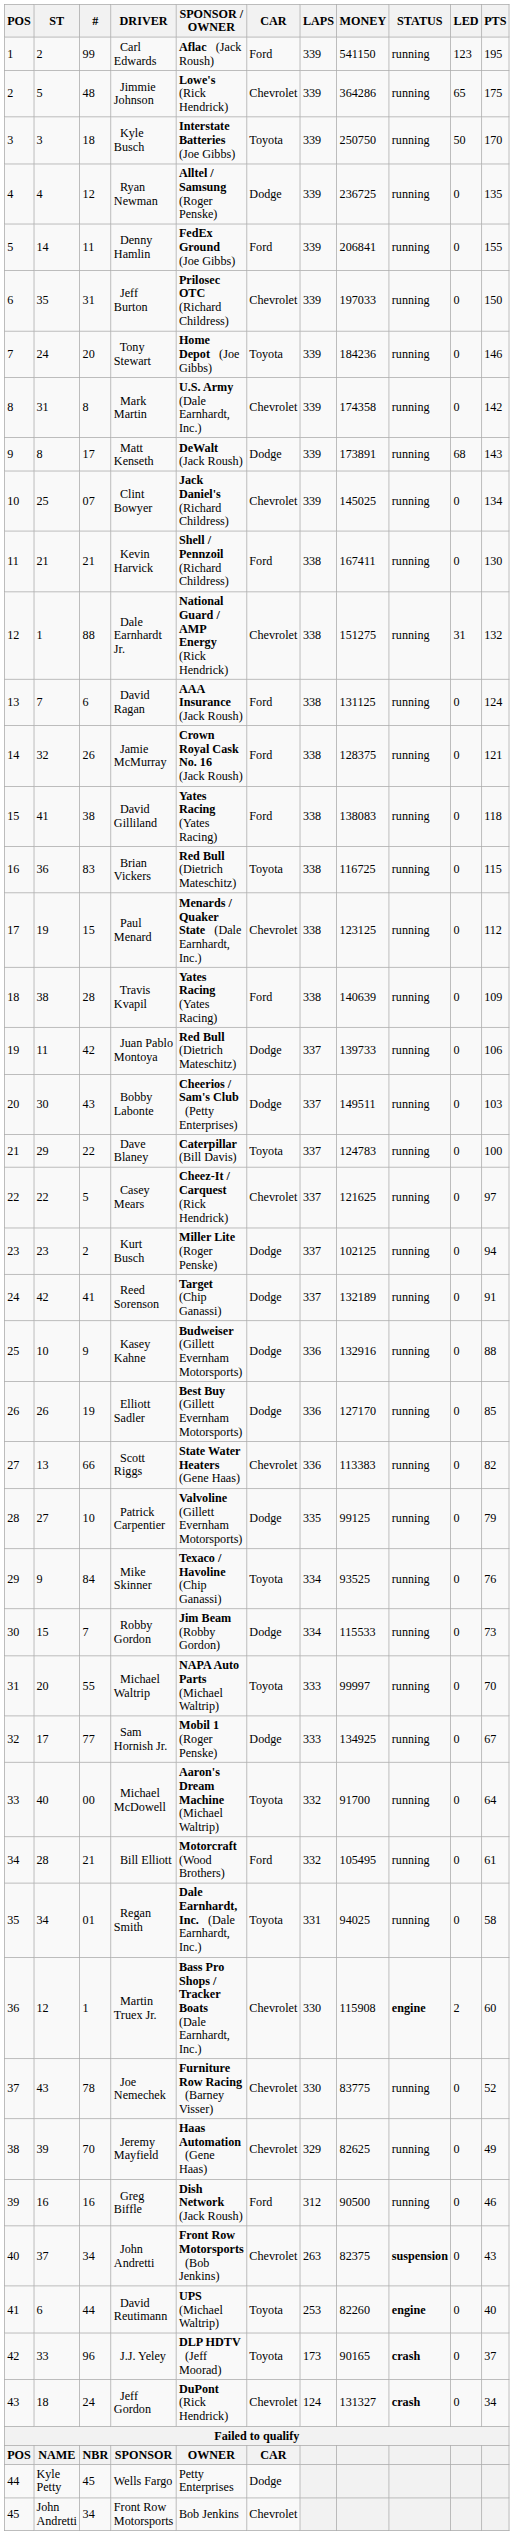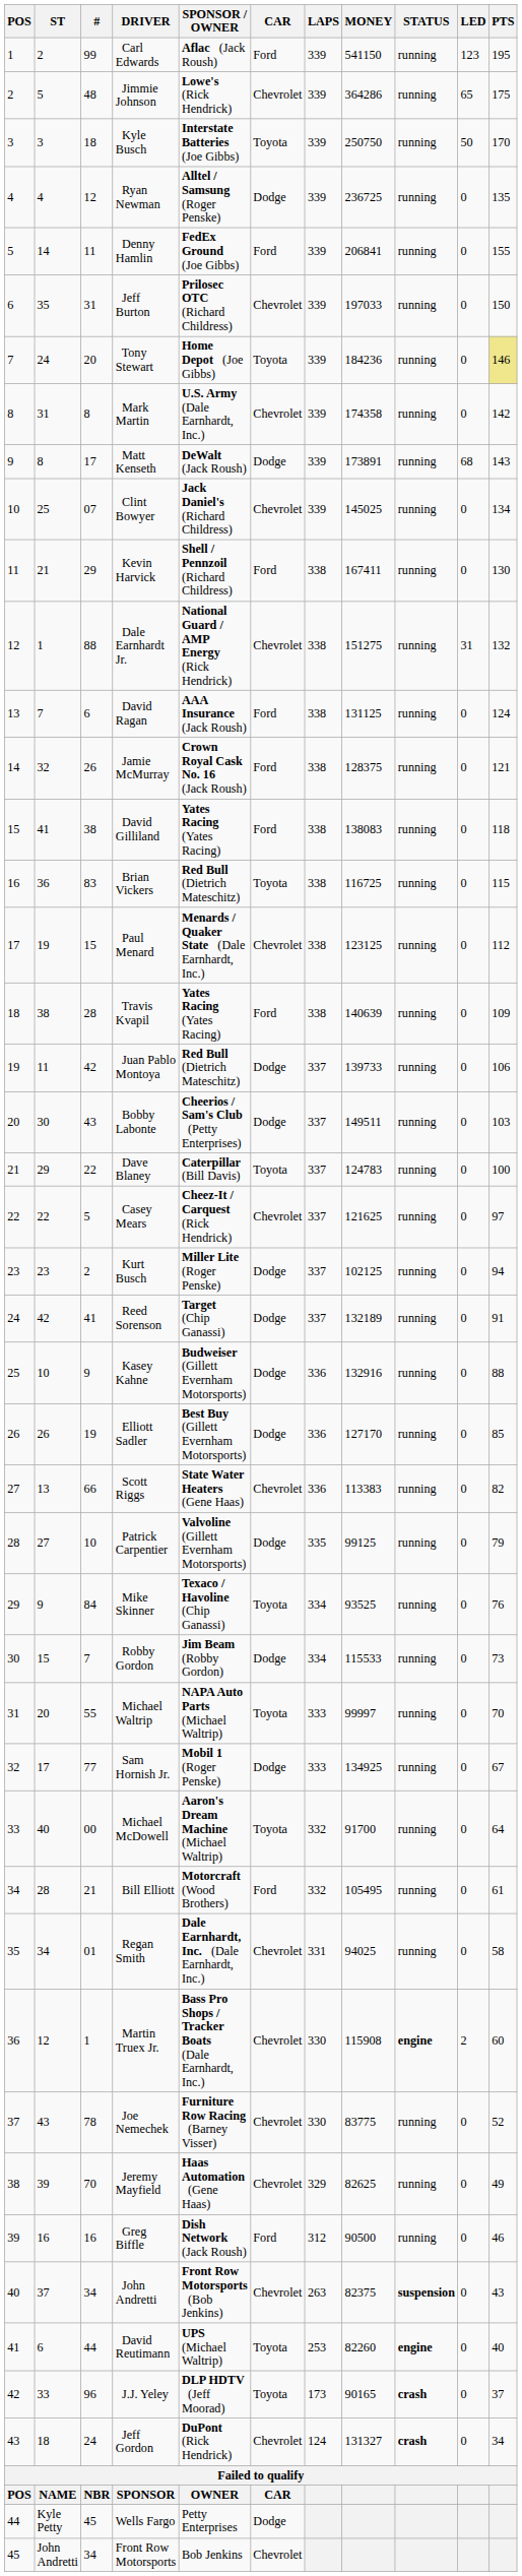 <table class="wikitable">
 <tr>
 <th>POS</th>
 <th>ST</th>
 <th>#</th>
 <th>DRIVER</th>
 <th>SPONSOR / OWNER</th>
 <th>CAR</th>
 <th>LAPS</th>
 <th>MONEY</th>
 <th>STATUS</th>
 <th>LED</th>
 <th>PTS</th>
 </tr>
 <tr>
 <td>1</td>
 <td>2</td>
 <td>99</td>
 <td>  Carl Edwards</td>
 <td><strong>Aflac</strong>   (Jack Roush)</td>
 <td>Ford</td>
 <td>339</td>
 <td>541150</td>
 <td>running</td>
 <td>123</td>
 <td>195</td>
 </tr>
 <tr>
 <td>2</td>
 <td>5</td>
 <td>48</td>
 <td>  Jimmie Johnson</td>
 <td><strong>Lowe's</strong>   (Rick Hendrick)</td>
 <td>Chevrolet</td>
 <td>339</td>
 <td>364286</td>
 <td>running</td>
 <td>65</td>
 <td>175</td>
 </tr>
 <tr>
 <td>3</td>
 <td>3</td>
 <td>18</td>
 <td>  Kyle Busch</td>
 <td><strong>Interstate Batteries</strong>   (Joe Gibbs)</td>
 <td>Toyota</td>
 <td>339</td>
 <td>250750</td>
 <td>running</td>
 <td>50</td>
 <td>170</td>
 </tr>
 <tr>
 <td>4</td>
 <td>4</td>
 <td>12</td>
 <td>  Ryan Newman</td>
 <td><strong>Alltel / Samsung</strong>   (Roger Penske)</td>
 <td>Dodge</td>
 <td>339</td>
 <td>236725</td>
 <td>running</td>
 <td>0</td>
 <td>135</td>
 </tr>
 <tr>
 <td>5</td>
 <td>14</td>
 <td>11</td>
 <td>  Denny Hamlin</td>
 <td><strong>FedEx Ground</strong>   (Joe Gibbs)</td>
 <td>Ford</td>
 <td>339</td>
 <td>206841</td>
 <td>running</td>
 <td>0</td>
 <td>155</td>
 </tr>
 <tr>
 <td>6</td>
 <td>35</td>
 <td>31</td>
 <td>  Jeff Burton</td>
 <td><strong>Prilosec OTC</strong>   (Richard Childress)</td>
 <td>Chevrolet</td>
 <td>339</td>
 <td>197033</td>
 <td>running</td>
 <td>0</td>
 <td>150</td>
 </tr>
 <tr>
 <td>7</td>
 <td>24</td>
 <td>20</td>
 <td>  Tony Stewart</td>
 <td><strong>Home Depot</strong>   (Joe Gibbs)</td>
 <td>Toyota</td>
 <td>339</td>
 <td>184236</td>
 <td>running</td>
 <td>0</td>
-<td>146</td>
+<td style="background: khaki;">146</td>
 </tr>
 <tr>
 <td>8</td>
 <td>31</td>
 <td>8</td>
 <td>  Mark Martin</td>
 <td><strong>U.S. Army</strong>   (Dale Earnhardt, Inc.)</td>
 <td>Chevrolet</td>
 <td>339</td>
 <td>174358</td>
 <td>running</td>
 <td>0</td>
 <td>142</td>
 </tr>
 <tr>
 <td>9</td>
 <td>8</td>
 <td>17</td>
 <td>  Matt Kenseth</td>
 <td><strong>DeWalt</strong>   (Jack Roush)</td>
 <td>Dodge</td>
 <td>339</td>
 <td>173891</td>
 <td>running</td>
 <td>68</td>
 <td>143</td>
 </tr>
 <tr>
 <td>10</td>
 <td>25</td>
 <td>07</td>
 <td>  Clint Bowyer</td>
 <td><strong>Jack Daniel's</strong>   (Richard Childress)</td>
 <td>Chevrolet</td>
 <td>339</td>
 <td>145025</td>
 <td>running</td>
 <td>0</td>
 <td>134</td>
 </tr>
 <tr>
 <td>11</td>
 <td>21</td>
-<td>21</td>
+<td>29</td>
 <td>  Kevin Harvick</td>
 <td><strong>Shell / Pennzoil</strong>   (Richard Childress)</td>
 <td>Ford</td>
 <td>338</td>
 <td>167411</td>
 <td>running</td>
 <td>0</td>
 <td>130</td>
 </tr>
 <tr>
 <td>12</td>
 <td>1</td>
 <td>88</td>
 <td>  Dale Earnhardt Jr.</td>
 <td><strong>National Guard / AMP Energy</strong>   (Rick Hendrick)</td>
 <td>Chevrolet</td>
 <td>338</td>
 <td>151275</td>
 <td>running</td>
 <td>31</td>
 <td>132</td>
 </tr>
 <tr>
 <td>13</td>
 <td>7</td>
 <td>6</td>
 <td>  David Ragan</td>
 <td><strong>AAA Insurance</strong>   (Jack Roush)</td>
 <td>Ford</td>
 <td>338</td>
 <td>131125</td>
 <td>running</td>
 <td>0</td>
 <td>124</td>
 </tr>
 <tr>
 <td>14</td>
 <td>32</td>
 <td>26</td>
 <td>  Jamie McMurray</td>
 <td><strong>Crown Royal Cask No. 16</strong>   (Jack Roush)</td>
 <td>Ford</td>
 <td>338</td>
 <td>128375</td>
 <td>running</td>
 <td>0</td>
 <td>121</td>
 </tr>
 <tr>
 <td>15</td>
 <td>41</td>
 <td>38</td>
 <td>  David Gilliland</td>
 <td><strong>Yates Racing</strong>   (Yates Racing)</td>
 <td>Ford</td>
 <td>338</td>
 <td>138083</td>
 <td>running</td>
 <td>0</td>
 <td>118</td>
 </tr>
 <tr>
 <td>16</td>
 <td>36</td>
 <td>83</td>
 <td>  Brian Vickers</td>
 <td><strong>Red Bull</strong>   (Dietrich Mateschitz)</td>
 <td>Toyota</td>
 <td>338</td>
 <td>116725</td>
 <td>running</td>
 <td>0</td>
 <td>115</td>
 </tr>
 <tr>
 <td>17</td>
 <td>19</td>
 <td>15</td>
 <td>  Paul Menard</td>
 <td><strong>Menards / Quaker State</strong>   (Dale Earnhardt, Inc.)</td>
 <td>Chevrolet</td>
 <td>338</td>
 <td>123125</td>
 <td>running</td>
 <td>0</td>
 <td>112</td>
 </tr>
 <tr>
 <td>18</td>
 <td>38</td>
 <td>28</td>
 <td>  Travis Kvapil</td>
 <td><strong>Yates Racing</strong>   (Yates Racing)</td>
 <td>Ford</td>
 <td>338</td>
 <td>140639</td>
 <td>running</td>
 <td>0</td>
 <td>109</td>
 </tr>
 <tr>
 <td>19</td>
 <td>11</td>
 <td>42</td>
 <td>  Juan Pablo Montoya</td>
 <td><strong>Red Bull</strong>   (Dietrich Mateschitz)</td>
 <td>Dodge</td>
 <td>337</td>
 <td>139733</td>
 <td>running</td>
 <td>0</td>
 <td>106</td>
 </tr>
 <tr>
 <td>20</td>
 <td>30</td>
 <td>43</td>
 <td>  Bobby Labonte</td>
 <td><strong>Cheerios / Sam's Club</strong>   (Petty Enterprises)</td>
 <td>Dodge</td>
 <td>337</td>
 <td>149511</td>
 <td>running</td>
 <td>0</td>
 <td>103</td>
 </tr>
 <tr>
 <td>21</td>
 <td>29</td>
 <td>22</td>
 <td>  Dave Blaney</td>
 <td><strong>Caterpillar</strong>   (Bill Davis)</td>
 <td>Toyota</td>
 <td>337</td>
 <td>124783</td>
 <td>running</td>
 <td>0</td>
 <td>100</td>
 </tr>
 <tr>
 <td>22</td>
 <td>22</td>
 <td>5</td>
 <td>  Casey Mears</td>
 <td><strong>Cheez-It / Carquest</strong>   (Rick Hendrick)</td>
 <td>Chevrolet</td>
 <td>337</td>
 <td>121625</td>
 <td>running</td>
 <td>0</td>
 <td>97</td>
 </tr>
 <tr>
 <td>23</td>
 <td>23</td>
 <td>2</td>
 <td>  Kurt Busch</td>
 <td><strong>Miller Lite</strong>   (Roger Penske)</td>
 <td>Dodge</td>
 <td>337</td>
 <td>102125</td>
 <td>running</td>
 <td>0</td>
 <td>94</td>
 </tr>
 <tr>
 <td>24</td>
 <td>42</td>
 <td>41</td>
 <td>  Reed Sorenson</td>
 <td><strong>Target</strong>   (Chip Ganassi)</td>
 <td>Dodge</td>
 <td>337</td>
 <td>132189</td>
 <td>running</td>
 <td>0</td>
 <td>91</td>
 </tr>
 <tr>
 <td>25</td>
 <td>10</td>
 <td>9</td>
 <td>  Kasey Kahne</td>
 <td><strong>Budweiser</strong>   (Gillett Evernham Motorsports)</td>
 <td>Dodge</td>
 <td>336</td>
 <td>132916</td>
 <td>running</td>
 <td>0</td>
 <td>88</td>
 </tr>
 <tr>
 <td>26</td>
 <td>26</td>
 <td>19</td>
 <td>  Elliott Sadler</td>
 <td><strong>Best Buy</strong>   (Gillett Evernham Motorsports)</td>
 <td>Dodge</td>
 <td>336</td>
 <td>127170</td>
 <td>running</td>
 <td>0</td>
 <td>85</td>
 </tr>
 <tr>
 <td>27</td>
 <td>13</td>
 <td>66</td>
 <td>  Scott Riggs</td>
 <td><strong>State Water Heaters</strong>   (Gene Haas)</td>
 <td>Chevrolet</td>
 <td>336</td>
 <td>113383</td>
 <td>running</td>
 <td>0</td>
 <td>82</td>
 </tr>
 <tr>
 <td>28</td>
 <td>27</td>
 <td>10</td>
 <td>  Patrick Carpentier</td>
 <td><strong>Valvoline</strong>   (Gillett Evernham Motorsports)</td>
 <td>Dodge</td>
 <td>335</td>
 <td>99125</td>
 <td>running</td>
 <td>0</td>
 <td>79</td>
 </tr>
 <tr>
 <td>29</td>
 <td>9</td>
 <td>84</td>
 <td>  Mike Skinner</td>
 <td><strong>Texaco / Havoline</strong>   (Chip Ganassi)</td>
 <td>Toyota</td>
 <td>334</td>
 <td>93525</td>
 <td>running</td>
 <td>0</td>
 <td>76</td>
 </tr>
 <tr>
 <td>30</td>
 <td>15</td>
 <td>7</td>
 <td>  Robby Gordon</td>
 <td><strong>Jim Beam</strong>   (Robby Gordon)</td>
 <td>Dodge</td>
 <td>334</td>
 <td>115533</td>
 <td>running</td>
 <td>0</td>
 <td>73</td>
 </tr>
 <tr>
 <td>31</td>
 <td>20</td>
 <td>55</td>
 <td>  Michael Waltrip</td>
 <td><strong>NAPA Auto Parts</strong>   (Michael Waltrip)</td>
 <td>Toyota</td>
 <td>333</td>
 <td>99997</td>
 <td>running</td>
 <td>0</td>
 <td>70</td>
 </tr>
 <tr>
 <td>32</td>
 <td>17</td>
 <td>77</td>
 <td>  Sam Hornish Jr.</td>
 <td><strong>Mobil 1</strong>   (Roger Penske)</td>
 <td>Dodge</td>
 <td>333</td>
 <td>134925</td>
 <td>running</td>
 <td>0</td>
 <td>67</td>
 </tr>
 <tr>
 <td>33</td>
 <td>40</td>
 <td>00</td>
 <td>  Michael McDowell</td>
 <td><strong>Aaron's Dream Machine</strong>   (Michael Waltrip)</td>
 <td>Toyota</td>
 <td>332</td>
 <td>91700</td>
 <td>running</td>
 <td>0</td>
 <td>64</td>
 </tr>
 <tr>
 <td>34</td>
 <td>28</td>
 <td>21</td>
 <td>  Bill Elliott</td>
 <td><strong>Motorcraft</strong>   (Wood Brothers)</td>
 <td>Ford</td>
 <td>332</td>
 <td>105495</td>
 <td>running</td>
 <td>0</td>
 <td>61</td>
 </tr>
 <tr>
 <td>35</td>
 <td>34</td>
 <td>01</td>
 <td>  Regan Smith</td>
 <td><strong>Dale Earnhardt, Inc.</strong>   (Dale Earnhardt, Inc.)</td>
-<td>Toyota</td>
+<td>Chevrolet</td>
 <td>331</td>
 <td>94025</td>
 <td>running</td>
 <td>0</td>
 <td>58</td>
 </tr>
 <tr>
 <td>36</td>
 <td>12</td>
 <td>1</td>
 <td>  Martin Truex Jr.</td>
 <td><strong>Bass Pro Shops / Tracker Boats</strong>   (Dale Earnhardt, Inc.)</td>
 <td>Chevrolet</td>
 <td>330</td>
 <td>115908</td>
 <td><strong>engine</strong></td>
 <td>2</td>
 <td>60</td>
 </tr>
 <tr>
 <td>37</td>
 <td>43</td>
 <td>78</td>
 <td>  Joe Nemechek</td>
 <td><strong>Furniture Row Racing</strong>   (Barney Visser)</td>
 <td>Chevrolet</td>
 <td>330</td>
 <td>83775</td>
 <td>running</td>
 <td>0</td>
 <td>52</td>
 </tr>
 <tr>
 <td>38</td>
 <td>39</td>
 <td>70</td>
 <td>  Jeremy Mayfield</td>
 <td><strong>Haas Automation</strong>   (Gene Haas)</td>
 <td>Chevrolet</td>
 <td>329</td>
 <td>82625</td>
 <td>running</td>
 <td>0</td>
 <td>49</td>
 </tr>
 <tr>
 <td>39</td>
 <td>16</td>
 <td>16</td>
 <td>  Greg Biffle</td>
 <td><strong>Dish Network</strong>   (Jack Roush)</td>
 <td>Ford</td>
 <td>312</td>
 <td>90500</td>
 <td>running</td>
 <td>0</td>
 <td>46</td>
 </tr>
 <tr>
 <td>40</td>
 <td>37</td>
 <td>34</td>
 <td>  John Andretti</td>
 <td><strong>Front Row Motorsports</strong>   (Bob Jenkins)</td>
 <td>Chevrolet</td>
 <td>263</td>
 <td>82375</td>
 <td><strong>suspension</strong></td>
 <td>0</td>
 <td>43</td>
 </tr>
 <tr>
 <td>41</td>
 <td>6</td>
 <td>44</td>
 <td>  David Reutimann</td>
 <td><strong>UPS</strong>   (Michael Waltrip)</td>
 <td>Toyota</td>
 <td>253</td>
 <td>82260</td>
 <td><strong>engine</strong></td>
 <td>0</td>
 <td>40</td>
 </tr>
 <tr>
 <td>42</td>
 <td>33</td>
 <td>96</td>
 <td>  J.J. Yeley</td>
 <td><strong>DLP HDTV</strong>   (Jeff Moorad)</td>
 <td>Toyota</td>
 <td>173</td>
 <td>90165</td>
 <td><strong>crash</strong></td>
 <td>0</td>
 <td>37</td>
 </tr>
 <tr>
 <td>43</td>
 <td>18</td>
 <td>24</td>
 <td>  Jeff Gordon</td>
 <td><strong>DuPont</strong>   (Rick Hendrick)</td>
 <td>Chevrolet</td>
 <td>124</td>
 <td>131327</td>
 <td><strong>crash</strong></td>
 <td>0</td>
 <td>34</td>
 </tr>
 <tr>
 <th colspan="11">Failed to qualify</th>
 </tr>
 <tr>
 <th>POS</th>
 <th>NAME</th>
 <th>NBR</th>
 <th>SPONSOR</th>
 <th>OWNER</th>
 <th>CAR</th>
 <th></th>
 <th></th>
 <th></th>
 <th></th>
 <th></th>
 </tr>
 <tr>
 <td>44</td>
 <td>Kyle Petty</td>
 <td>45</td>
 <td>Wells Fargo</td>
 <td>Petty Enterprises</td>
 <td>Dodge</td>
 <th></th>
 <th></th>
 <th></th>
 <th></th>
 <th></th>
 </tr>
 <tr>
 <td>45</td>
 <td>John Andretti</td>
 <td>34</td>
 <td>Front Row Motorsports</td>
 <td>Bob Jenkins</td>
 <td>Chevrolet</td>
 <th></th>
 <th></th>
 <th></th>
 <th></th>
 <th></th>
 </tr>
 </table>
